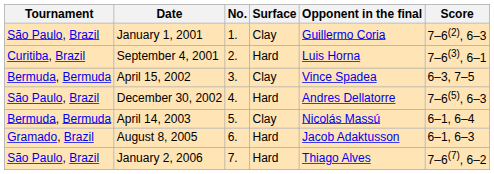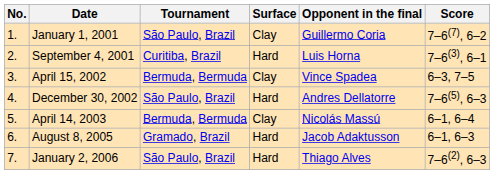 <table class="sortable wikitable">
 <tr>
+<th>No.</th>
+<th>Date</th>
 <th>Tournament</th>
-<th>Date</th>
-<th>No.</th>
 <th>Surface</th>
 <th>Opponent in the final</th>
 <th>Score</th>
 </tr>
 <tr bgcolor="moccasin">
+<td>1.</td>
+<td>January 1, 2001</td>
 <td><a href='#'>São Paulo</a>, <a href='#'>Brazil</a></td>
-<td>January 1, 2001</td>
-<td>1.</td>
 <td>Clay</td>
 <td> <a href='#'>Guillermo Coria</a></td>
-<td>7–6<sup>(2)</sup>, 6–3</td>
+<td>7–6<sup>(7)</sup>, 6–2</td>
 </tr>
 <tr bgcolor="moccasin">
+<td>2.</td>
+<td>September 4, 2001</td>
 <td><a href='#'>Curitiba</a>, <a href='#'>Brazil</a></td>
-<td>September 4, 2001</td>
-<td>2.</td>
 <td>Hard</td>
 <td> <a href='#'>Luis Horna</a></td>
 <td>7–6<sup>(3)</sup>, 6–1</td>
 </tr>
 <tr bgcolor="moccasin">
+<td>3.</td>
+<td>April 15, 2002</td>
 <td><a href='#'>Bermuda</a>, <a href='#'>Bermuda</a></td>
-<td>April 15, 2002</td>
-<td>3.</td>
 <td>Clay</td>
 <td> <a href='#'>Vince Spadea</a></td>
 <td>6–3, 7–5</td>
 </tr>
 <tr bgcolor="moccasin">
+<td>4.</td>
+<td>December 30, 2002</td>
 <td><a href='#'>São Paulo</a>, <a href='#'>Brazil</a></td>
-<td>December 30, 2002</td>
-<td>4.</td>
 <td>Hard</td>
 <td> <a href='#'>Andres Dellatorre</a></td>
 <td>7–6<sup>(5)</sup>, 6–3</td>
 </tr>
 <tr bgcolor="moccasin">
+<td>5.</td>
+<td>April 14, 2003</td>
 <td><a href='#'>Bermuda</a>, <a href='#'>Bermuda</a></td>
-<td>April 14, 2003</td>
-<td>5.</td>
 <td>Clay</td>
 <td> <a href='#'>Nicolás Massú</a></td>
 <td>6–1, 6–4</td>
 </tr>
 <tr bgcolor="moccasin">
+<td>6.</td>
+<td>August 8, 2005</td>
 <td><a href='#'>Gramado</a>, <a href='#'>Brazil</a></td>
-<td>August 8, 2005</td>
-<td>6.</td>
 <td>Hard</td>
 <td> <a href='#'>Jacob Adaktusson</a></td>
 <td>6–1, 6–3</td>
 </tr>
 <tr bgcolor="moccasin">
+<td>7.</td>
+<td>January 2, 2006</td>
 <td><a href='#'>São Paulo</a>, <a href='#'>Brazil</a></td>
-<td>January 2, 2006</td>
-<td>7.</td>
 <td>Hard</td>
 <td> <a href='#'>Thiago Alves</a></td>
-<td>7–6<sup>(7)</sup>, 6–2</td>
+<td>7–6<sup>(2)</sup>, 6–3</td>
 </tr>
 </table>
